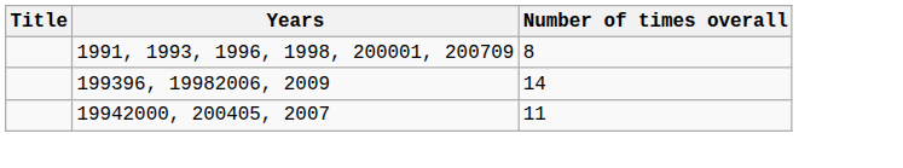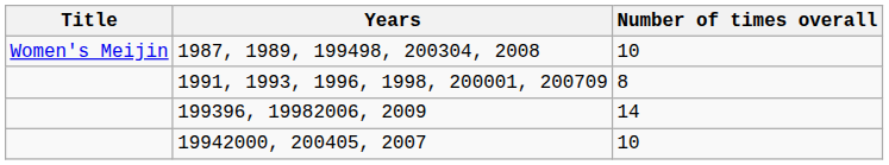 <table class="wikitable">
 <tr>
 <th>Title</th>
 <th>Years</th>
 <th>Number of times overall</th>
+</tr>
+<tr>
+<td><a href='#'>Women's Meijin</a></td>
+<td>1987, 1989, 199498, 200304, 2008</td>
+<td>10</td>
 </tr>
 <tr>
 <td></td>
 <td>1991, 1993, 1996, 1998, 200001, 200709</td>
 <td>8</td>
 </tr>
 <tr>
 <td></td>
 <td>199396, 19982006, 2009</td>
 <td>14</td>
 </tr>
 <tr>
 <td></td>
 <td>19942000, 200405, 2007</td>
-<td>11</td>
+<td>10</td>
 </tr>
 </table>
